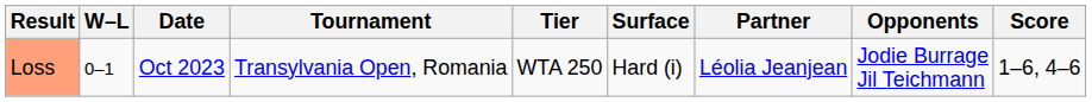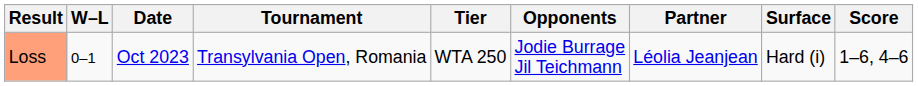 <table class="sortable wikitable">
 <tr>
 <th>Result</th>
 <th class="unsortable">W–L</th>
 <th>Date</th>
 <th>Tournament</th>
 <th>Tier</th>
+<th>Opponents</th>
+<th>Partner</th>
 <th>Surface</th>
-<th>Partner</th>
-<th>Opponents</th>
 <th class="unsortable">Score</th>
 </tr>
 <tr>
 <td bgcolor=FFA07A>Loss</td>
 <td><small>0–1</small></td>
 <td><a href='#'>Oct 2023</a></td>
 <td><a href='#'>Transylvania Open</a>, Romania</td>
 <td>WTA 250</td>
+<td> <a href='#'>Jodie Burrage</a> <br>  <a href='#'>Jil Teichmann</a></td>
+<td> <a href='#'>Léolia Jeanjean</a></td>
 <td>Hard (i)</td>
-<td> <a href='#'>Léolia Jeanjean</a></td>
-<td> <a href='#'>Jodie Burrage</a> <br>  <a href='#'>Jil Teichmann</a></td>
 <td>1–6, 4–6</td>
 </tr>
 </table>
